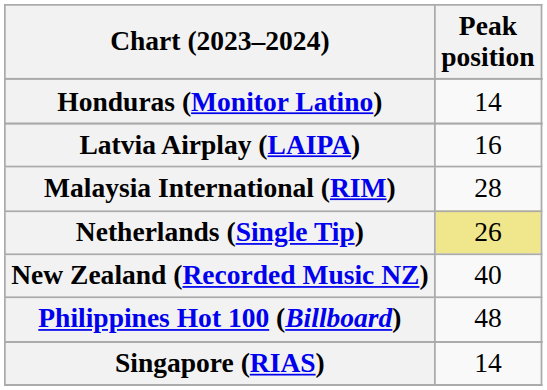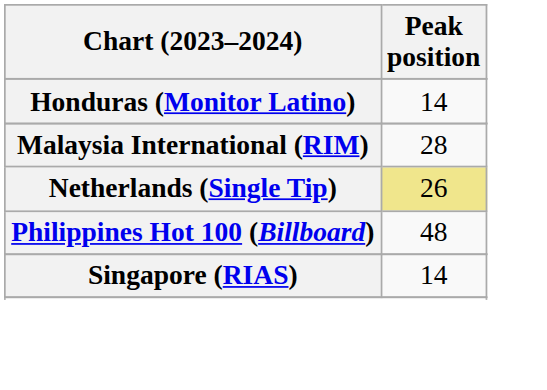 <table class="wikitable sortable plainrowheaders" style="text-align:center">
 <tr>
 <th scope="col">Chart (2023–2024)</th>
 <th scope="col">Peak<br>position</th>
 </tr>
 <tr>
 </tr>
 <tr>
 </tr>
 <tr>
 </tr>
 <tr>
 </tr>
 <tr>
 </tr>
 <tr>
 </tr>
 <tr>
 </tr>
 <tr>
 <th scope="row">Honduras (<a href='#'>Monitor Latino</a>)</th>
 <td>14</td>
 </tr>
 <tr>
 </tr>
 <tr>
-<th scope="row">Latvia Airplay (<a href='#'>LAIPA</a>)</th>
-<td>16</td>
-</tr>
-<tr>
 <th scope="row">Malaysia International (<a href='#'>RIM</a>)</th>
 <td>28</td>
 </tr>
 <tr>
 <th scope="row">Netherlands (<a href='#'>Single Tip</a>)</th>
 <td style="background: khaki;">26</td>
-</tr>
-<tr>
-<th scope="row">New Zealand (<a href='#'>Recorded Music NZ</a>)</th>
-<td>40</td>
 </tr>
 <tr>
 <th scope="row"><a href='#'>Philippines Hot 100</a> (<em><a href='#'>Billboard</a></em>)</th>
 <td>48</td>
 </tr>
 <tr>
 </tr>
 <tr>
 <th scope="row">Singapore (<a href='#'>RIAS</a>)</th>
 <td>14</td>
 </tr>
 <tr>
 </tr>
 <tr>
 </tr>
 <tr>
 </tr>
 <tr>
 </tr>
 <tr>
 </tr>
 <tr>
 </tr>
 </table>
